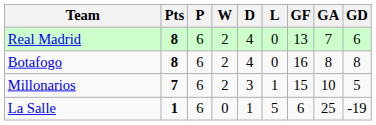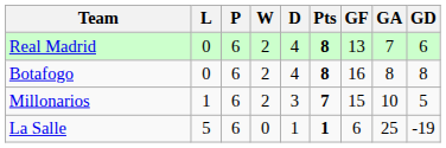 <table class="wikitable" style="text-align: center;">
 <tr>
 <th width="165">Team</th>
-<th width="20">Pts</th>
+<th width="20">L</th>
 <th width="20">P</th>
 <th width="20">W</th>
 <th width="20">D</th>
-<th width="20">L</th>
+<th width="20">Pts</th>
 <th width="20">GF</th>
 <th width="20">GA</th>
 <th width="20">GD</th>
 </tr>
 <tr bgcolor=ccffcc>
 <td style="text-align:left;"> <a href='#'>Real Madrid</a> </td>
-<td><strong>8</strong></td>
+<td>0</td>
 <td>6</td>
 <td>2</td>
 <td>4</td>
-<td>0</td>
+<td><strong>8</strong></td>
 <td>13</td>
 <td>7</td>
 <td>6</td>
 </tr>
 <tr>
 <td style="text-align:left;"> <a href='#'>Botafogo</a></td>
-<td><strong>8</strong></td>
+<td>0</td>
 <td>6</td>
 <td>2</td>
 <td>4</td>
-<td>0</td>
+<td><strong>8</strong></td>
 <td>16</td>
 <td>8</td>
 <td>8</td>
 </tr>
 <tr>
 <td style="text-align:left;"> <a href='#'>Millonarios</a></td>
-<td><strong>7</strong></td>
+<td>1</td>
 <td>6</td>
 <td>2</td>
 <td>3</td>
-<td>1</td>
+<td><strong>7</strong></td>
 <td>15</td>
 <td>10</td>
 <td>5</td>
 </tr>
 <tr>
 <td style="text-align:left;"> <a href='#'>La Salle</a></td>
-<td><strong>1</strong></td>
+<td>5</td>
 <td>6</td>
 <td>0</td>
 <td>1</td>
-<td>5</td>
+<td><strong>1</strong></td>
 <td>6</td>
 <td>25</td>
 <td>-19</td>
 </tr>
 </table>
